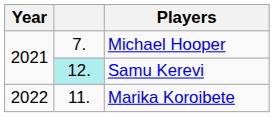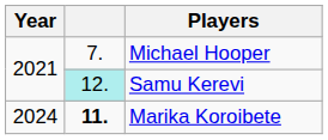 <table class="wikitable">
 <tr>
 <th width=40>Year</th>
 <th width=40></th>
 <th width=150>Players</th>
 </tr>
 <tr>
 <td align=center rowspan=2>2021</td>
 <td align=center>7.</td>
 <td><a href='#'>Michael Hooper</a></td>
 </tr>
 <tr>
 <td align=center style="background: paleturquoise;">12.</td>
 <td><a href='#'>Samu Kerevi</a></td>
 </tr>
 <tr>
-<td align=center>2022</td>
-<td align=center>11.</td>
+<td align=center>2024</td>
+<td align=center><strong>11.</strong></td>
 <td><a href='#'>Marika Koroibete</a></td>
 </tr>
 </table>
